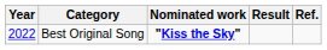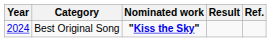 <table class="wikitable" style="text-align:center;">
 <tr>
 <th>Year</th>
 <th>Category</th>
 <th>Nominated work</th>
 <th>Result</th>
 <th>Ref.</th>
 </tr>
 <tr>
-<td><a href='#'>2022</a></td>
+<td><a href='#'>2024</a></td>
 <td>Best Original Song</td>
 <td><strong>"<a href='#'>Kiss the Sky</a>"</strong></td>
 <td></td>
 <td></td>
 </tr>
 </table>
